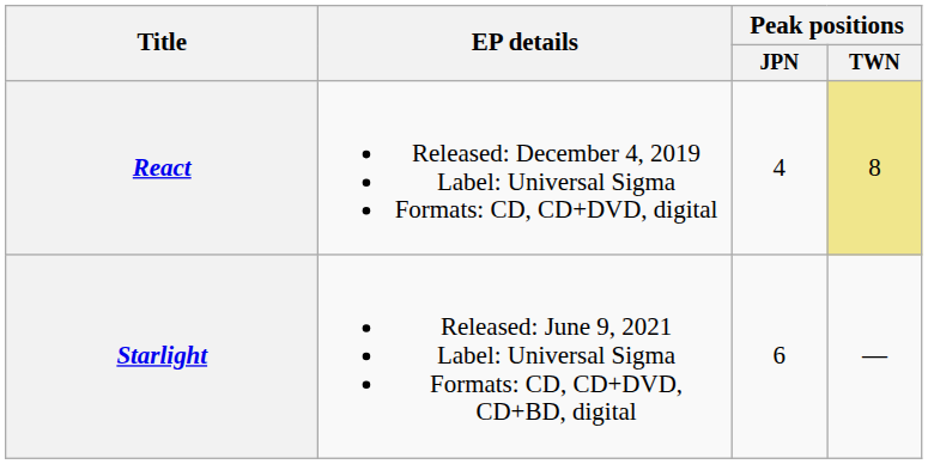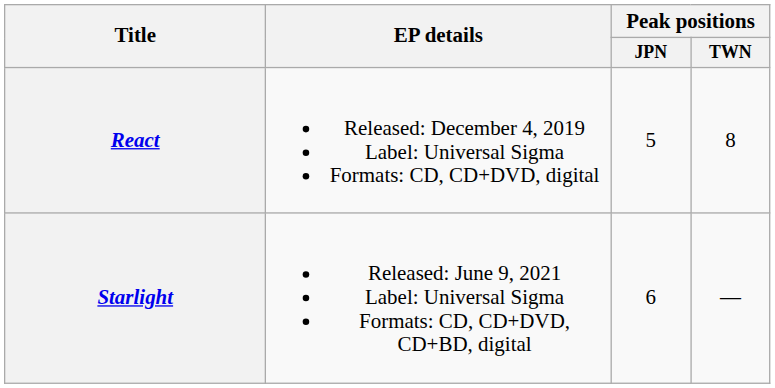 <table class="wikitable plainrowheaders" style="text-align:center;">
 <tr>
 <th style="width:12em;" rowspan="2">Title</th>
 <th style="width:16em;" rowspan="2">EP details</th>
 <th colspan="2">Peak positions</th>
 </tr>
 <tr>
 <th scope="col" style="width:4em;font-size:85%">JPN<br></th>
 <th scope="col" style="width:4em;font-size:85%">TWN</th>
 </tr>
 <tr>
 <th scope="row"><em><a href='#'>React</a></em></th>
 <td><br><ul><li>Released: December 4, 2019</li><li>Label: Universal Sigma</li><li>Formats: CD, CD+DVD, digital</li></ul></td>
-<td>4</td>
-<td style="background: khaki;">8</td>
+<td>5</td>
+<td>8</td>
 </tr>
 <tr>
 <th scope="row"><em><a href='#'>Starlight</a></em></th>
 <td><br><ul><li>Released: June 9, 2021</li><li>Label: Universal Sigma</li><li>Formats: CD, CD+DVD, CD+BD, digital</li></ul></td>
 <td>6</td>
 <td>—</td>
 </tr>
 </table>
